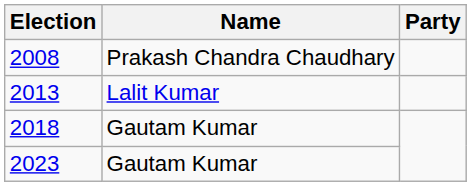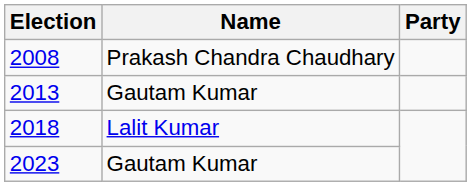 <table class="wikitable sortable">
 <tr>
 <th>Election</th>
 <th>Name</th>
 <th colspan=2>Party</th>
 </tr>
 <tr>
 <td><a href='#'>2008</a></td>
 <td>Prakash Chandra Chaudhary</td>
 <td></td>
 </tr>
 <tr>
 <td><a href='#'>2013</a></td>
-<td><a href='#'>Lalit Kumar</a></td>
+<td>Gautam Kumar</td>
 <td></td>
 </tr>
 <tr>
 <td><a href='#'>2018</a></td>
-<td>Gautam Kumar</td>
+<td><a href='#'>Lalit Kumar</a></td>
 </tr>
 <tr>
 <td><a href='#'>2023</a></td>
 <td>Gautam Kumar</td>
 </tr>
 </table>
